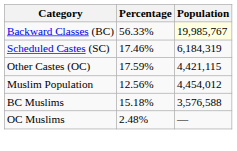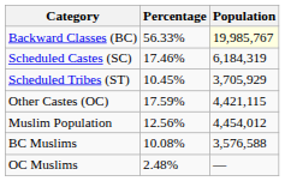 <table class="wikitable">
 <tr>
 <th>Category</th>
 <th>Percentage</th>
 <th>Population</th>
 </tr>
 <tr>
 <td><a href='#'>Backward Classes</a> (BC)</td>
 <td>56.33%</td>
 <td style="background: lightyellow;">19,985,767</td>
 </tr>
 <tr>
 <td><a href='#'>Scheduled Castes</a> (SC)</td>
 <td>17.46%</td>
 <td>6,184,319</td>
 </tr>
 <tr>
+<td><a href='#'>Scheduled Tribes</a> (ST)</td>
+<td>10.45%</td>
+<td>3,705,929</td>
+</tr>
+<tr>
 <td>Other Castes (OC)</td>
 <td>17.59%</td>
 <td>4,421,115</td>
 </tr>
 <tr>
 <td>Muslim Population</td>
 <td>12.56%</td>
 <td>4,454,012</td>
 </tr>
 <tr>
 <td>BC Muslims</td>
-<td>15.18%</td>
+<td>10.08%</td>
 <td>3,576,588</td>
 </tr>
 <tr>
 <td>OC Muslims</td>
 <td>2.48%</td>
 <td>—</td>
 </tr>
 </table>
